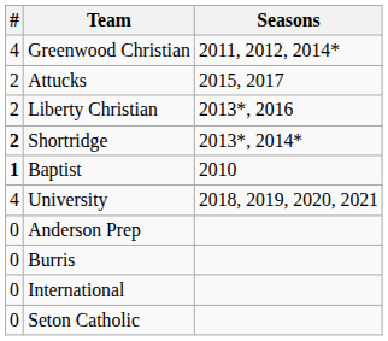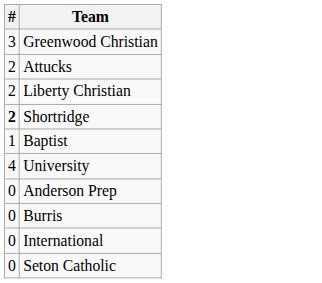 <table class="wikitable" style=>
 <tr>
 <th>#</th>
 <th>Team</th>
-<th>Seasons</th>
 </tr>
 <tr>
-<td>4</td>
+<td>3</td>
 <td>Greenwood Christian</td>
-<td>2011, 2012, 2014*</td>
 </tr>
 <tr>
 <td>2</td>
 <td>Attucks</td>
-<td>2015, 2017</td>
 </tr>
 <tr>
 <td>2</td>
 <td>Liberty Christian</td>
-<td>2013*, 2016</td>
 </tr>
 <tr>
 <td><strong>2</strong></td>
 <td>Shortridge</td>
-<td>2013*, 2014*</td>
 </tr>
 <tr>
-<td><strong>1</strong></td>
+<td>1</td>
 <td>Baptist</td>
-<td>2010</td>
 </tr>
 <tr>
 <td>4</td>
 <td>University</td>
-<td>2018, 2019, 2020, 2021</td>
 </tr>
 <tr>
 <td>0</td>
 <td>Anderson Prep</td>
-<td></td>
 </tr>
 <tr>
 <td>0</td>
 <td>Burris</td>
-<td></td>
 </tr>
 <tr>
 <td>0</td>
 <td>International</td>
-<td></td>
 </tr>
 <tr>
 <td>0</td>
 <td>Seton Catholic</td>
-<td></td>
 </tr>
 </table>
